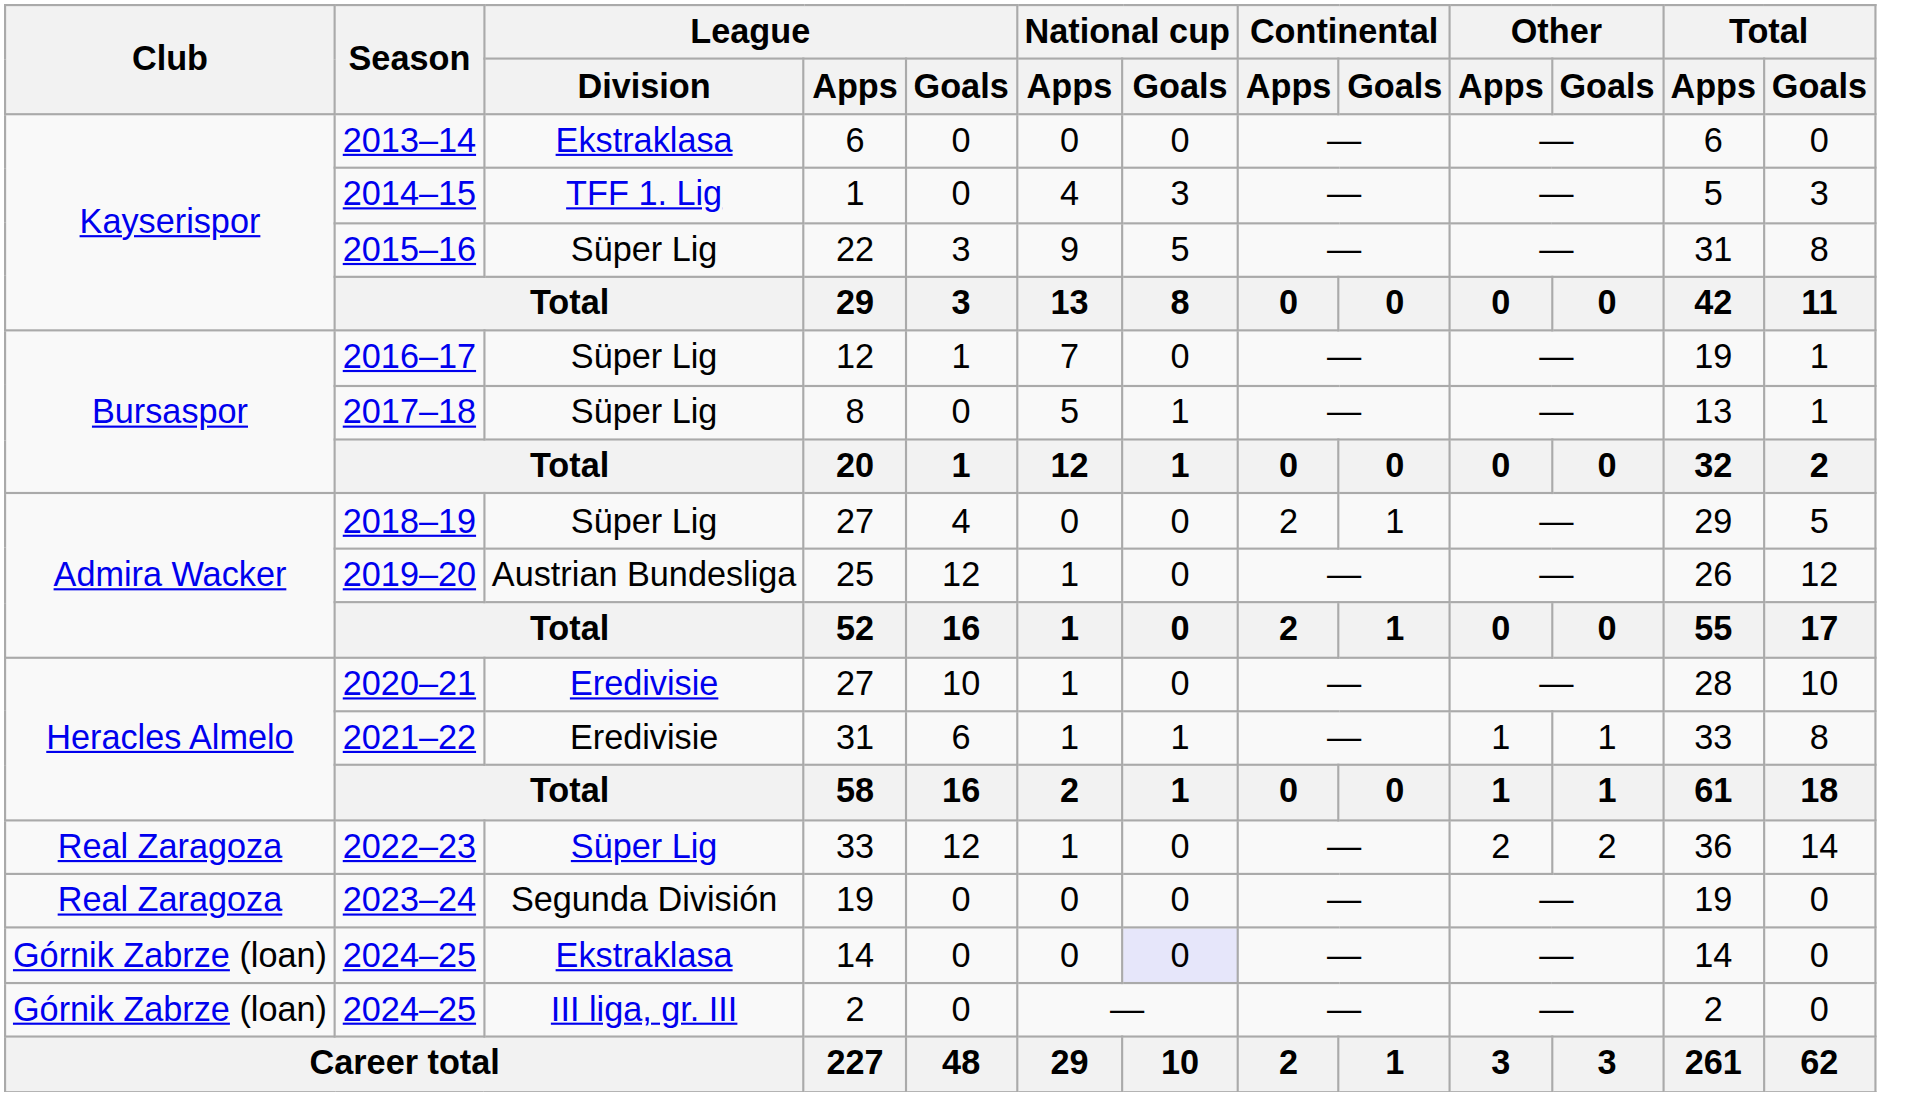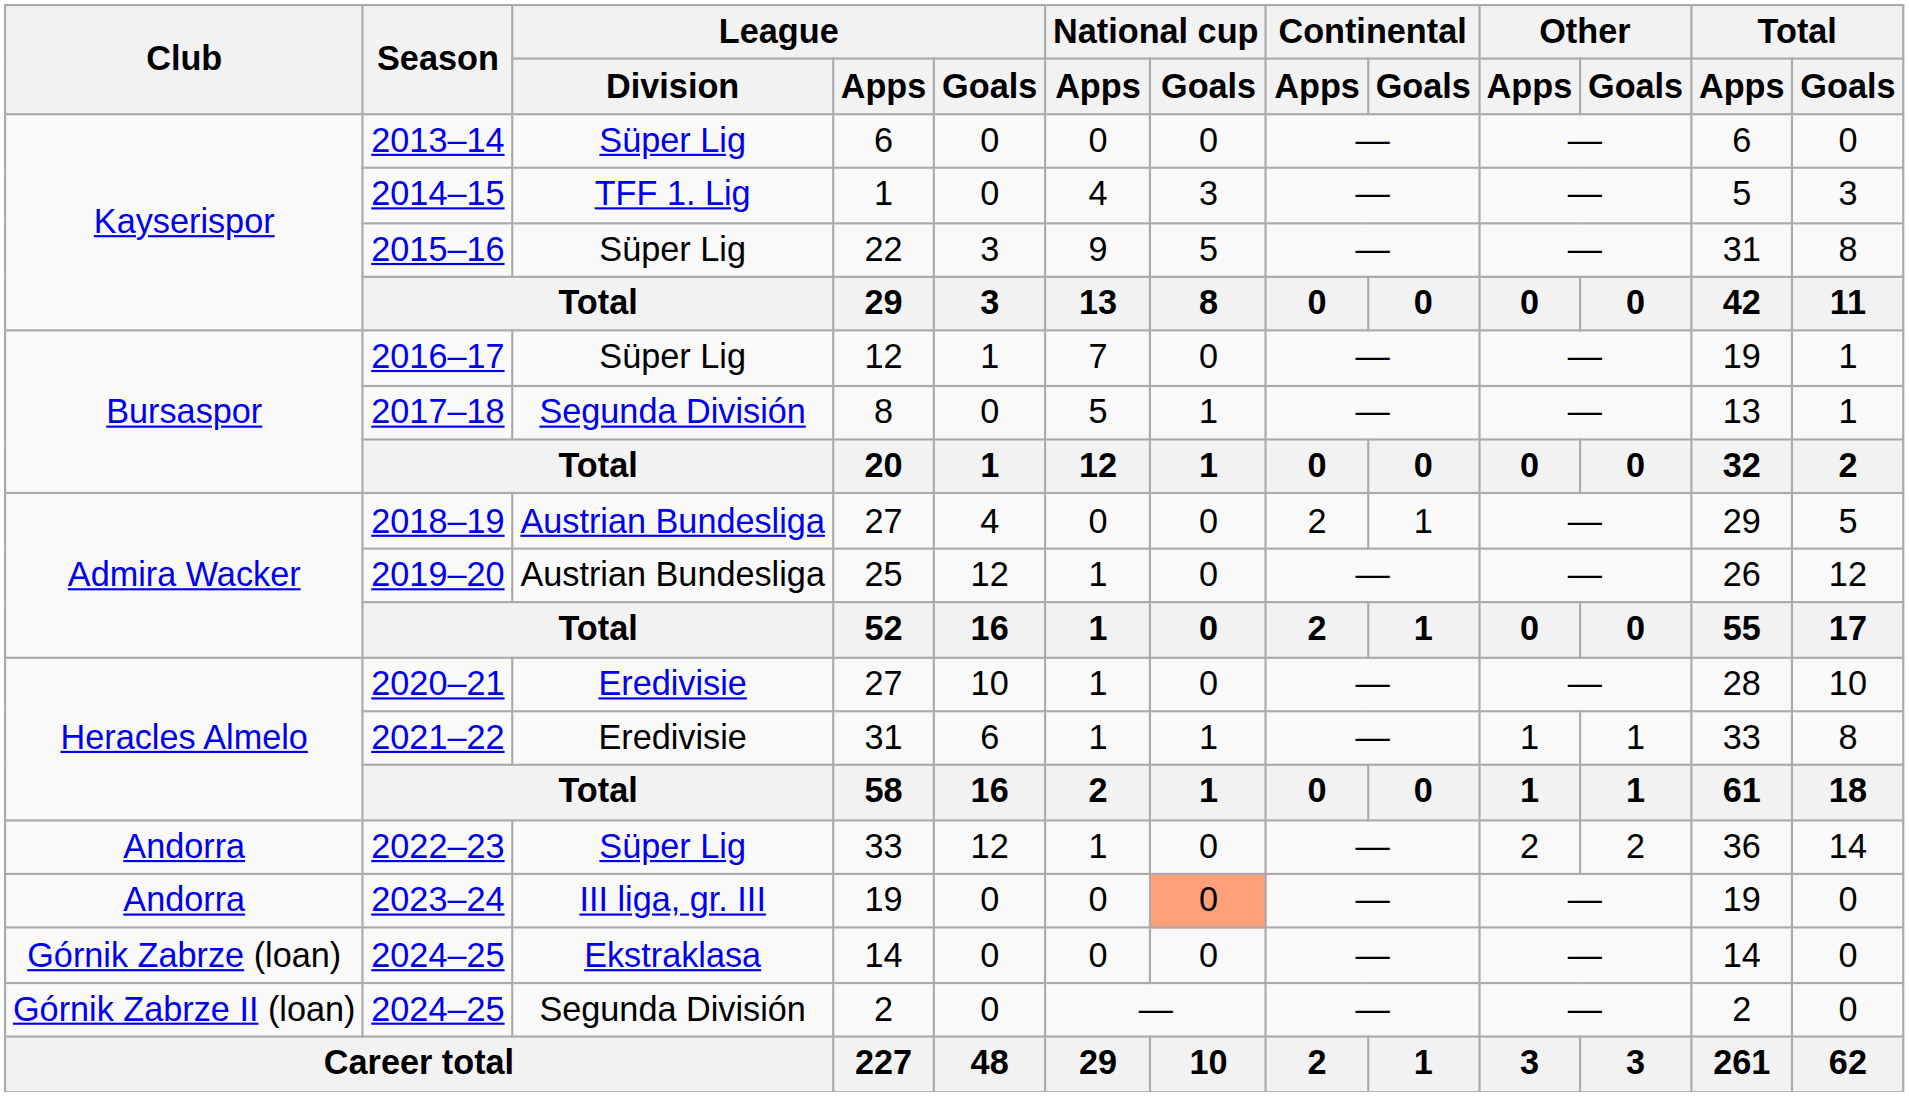 <table class="wikitable", style="text-align:center">
 <tr>
 <th rowspan="2">Club</th>
 <th rowspan="2">Season</th>
 <th colspan="3">League</th>
 <th colspan="2">National cup</th>
 <th colspan="2">Continental</th>
 <th colspan="2">Other</th>
 <th colspan="2">Total</th>
 </tr>
 <tr>
 <th>Division</th>
 <th>Apps</th>
 <th>Goals</th>
 <th>Apps</th>
 <th>Goals</th>
 <th>Apps</th>
 <th>Goals</th>
 <th>Apps</th>
 <th>Goals</th>
 <th>Apps</th>
 <th>Goals</th>
 </tr>
 <tr>
 <td rowspan="4"><a href='#'>Kayserispor</a></td>
 <td><a href='#'>2013–14</a></td>
-<td><a href='#'>Ekstraklasa</a></td>
+<td><a href='#'>Süper Lig</a></td>
 <td>6</td>
 <td>0</td>
 <td>0</td>
 <td>0</td>
 <td colspan="2">—</td>
 <td colspan="2">—</td>
 <td>6</td>
 <td>0</td>
 </tr>
 <tr>
 <td><a href='#'>2014–15</a></td>
 <td><a href='#'>TFF 1. Lig</a></td>
 <td>1</td>
 <td>0</td>
 <td>4</td>
 <td>3</td>
 <td colspan="2">—</td>
 <td colspan="2">—</td>
 <td>5</td>
 <td>3</td>
 </tr>
 <tr>
 <td><a href='#'>2015–16</a></td>
 <td>Süper Lig</td>
 <td>22</td>
 <td>3</td>
 <td>9</td>
 <td>5</td>
 <td colspan="2">—</td>
 <td colspan="2">—</td>
 <td>31</td>
 <td>8</td>
 </tr>
 <tr>
 <th colspan="2">Total</th>
 <th>29</th>
 <th>3</th>
 <th>13</th>
 <th>8</th>
 <th>0</th>
 <th>0</th>
 <th>0</th>
 <th>0</th>
 <th>42</th>
 <th>11</th>
 </tr>
 <tr>
 <td rowspan="3"><a href='#'>Bursaspor</a></td>
 <td><a href='#'>2016–17</a></td>
 <td>Süper Lig</td>
 <td>12</td>
 <td>1</td>
 <td>7</td>
 <td>0</td>
 <td colspan="2">—</td>
 <td colspan="2">—</td>
 <td>19</td>
 <td>1</td>
 </tr>
 <tr>
 <td><a href='#'>2017–18</a></td>
-<td>Süper Lig</td>
+<td><a href='#'>Segunda División</a></td>
 <td>8</td>
 <td>0</td>
 <td>5</td>
 <td>1</td>
 <td colspan="2">—</td>
 <td colspan="2">—</td>
 <td>13</td>
 <td>1</td>
 </tr>
 <tr>
 <th colspan="2">Total</th>
 <th>20</th>
 <th>1</th>
 <th>12</th>
 <th>1</th>
 <th>0</th>
 <th>0</th>
 <th>0</th>
 <th>0</th>
 <th>32</th>
 <th>2</th>
 </tr>
 <tr>
 <td rowspan="3"><a href='#'>Admira Wacker</a></td>
 <td><a href='#'>2018–19</a></td>
-<td>Süper Lig</td>
+<td><a href='#'>Austrian Bundesliga</a></td>
 <td>27</td>
 <td>4</td>
 <td>0</td>
 <td>0</td>
 <td>2</td>
 <td>1</td>
 <td colspan="2">—</td>
 <td>29</td>
 <td>5</td>
 </tr>
 <tr>
 <td><a href='#'>2019–20</a></td>
 <td>Austrian Bundesliga</td>
 <td>25</td>
 <td>12</td>
 <td>1</td>
 <td>0</td>
 <td colspan="2">—</td>
 <td colspan="2">—</td>
 <td>26</td>
 <td>12</td>
 </tr>
 <tr>
 <th colspan="2">Total</th>
 <th>52</th>
 <th>16</th>
 <th>1</th>
 <th>0</th>
 <th>2</th>
 <th>1</th>
 <th>0</th>
 <th>0</th>
 <th>55</th>
 <th>17</th>
 </tr>
 <tr>
 <td rowspan="3"><a href='#'>Heracles Almelo</a></td>
 <td><a href='#'>2020–21</a></td>
 <td><a href='#'>Eredivisie</a></td>
 <td>27</td>
 <td>10</td>
 <td>1</td>
 <td>0</td>
 <td colspan="2">—</td>
 <td colspan="2">—</td>
 <td>28</td>
 <td>10</td>
 </tr>
 <tr>
 <td><a href='#'>2021–22</a></td>
 <td>Eredivisie</td>
 <td>31</td>
 <td>6</td>
 <td>1</td>
 <td>1</td>
 <td colspan="2">—</td>
 <td>1</td>
 <td>1</td>
 <td>33</td>
 <td>8</td>
 </tr>
 <tr>
 <th colspan="2">Total</th>
 <th>58</th>
 <th>16</th>
 <th>2</th>
 <th>1</th>
 <th>0</th>
 <th>0</th>
 <th>1</th>
 <th>1</th>
 <th>61</th>
 <th>18</th>
 </tr>
 <tr>
-<td><a href='#'>Real Zaragoza</a></td>
+<td><a href='#'>Andorra</a></td>
 <td><a href='#'>2022–23</a></td>
 <td><a href='#'>Süper Lig</a></td>
 <td>33</td>
 <td>12</td>
 <td>1</td>
 <td>0</td>
 <td colspan="2">—</td>
 <td>2</td>
 <td>2</td>
 <td>36</td>
 <td>14</td>
 </tr>
 <tr>
-<td><a href='#'>Real Zaragoza</a></td>
+<td><a href='#'>Andorra</a></td>
 <td><a href='#'>2023–24</a></td>
-<td>Segunda División</td>
+<td><a href='#'>III liga, gr. III</a></td>
 <td>19</td>
 <td>0</td>
 <td>0</td>
-<td>0</td>
+<td style="background: lightsalmon;">0</td>
 <td colspan="2">—</td>
 <td colspan="2">—</td>
 <td>19</td>
 <td>0</td>
 </tr>
 <tr>
 <td><a href='#'>Górnik Zabrze</a> (loan)</td>
 <td><a href='#'>2024–25</a></td>
 <td><a href='#'>Ekstraklasa</a></td>
 <td>14</td>
 <td>0</td>
 <td>0</td>
-<td style="background: lavender;">0</td>
+<td>0</td>
 <td colspan="2">—</td>
 <td colspan="2">—</td>
 <td>14</td>
 <td>0</td>
 </tr>
 <tr>
-<td><a href='#'>Górnik Zabrze</a> (loan)</td>
+<td><a href='#'>Górnik Zabrze II</a> (loan)</td>
 <td><a href='#'>2024–25</a></td>
-<td><a href='#'>III liga, gr. III</a></td>
+<td>Segunda División</td>
 <td>2</td>
 <td>0</td>
 <td colspan="2">—</td>
 <td colspan="2">—</td>
 <td colspan="2">—</td>
 <td>2</td>
 <td>0</td>
 </tr>
 <tr>
 <th colspan="3">Career total</th>
 <th>227</th>
 <th>48</th>
 <th>29</th>
 <th>10</th>
 <th>2</th>
 <th>1</th>
 <th>3</th>
 <th>3</th>
 <th>261</th>
 <th>62</th>
 </tr>
 </table>
